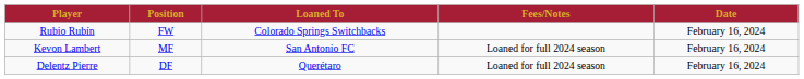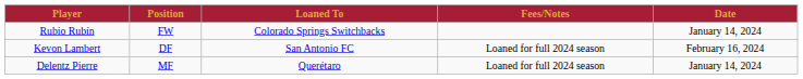 <table class="wikitable sortable" style="width:90%; text-align:center; font-size:95%;">
 <tr>
 <th style="background:#A51E36; color:#DAAC27; text-align:center;"><strong>Player </strong></th>
 <th style="background:#A51E36; color:#DAAC27; text-align:center;"><strong>Position </strong></th>
 <th style="background:#A51E36; color:#DAAC27; text-align:center;"><strong>Loaned To</strong></th>
 <th style="background:#A51E36; color:#DAAC27; text-align:center;"><strong>Fees/Notes </strong></th>
 <th style="background:#A51E36; color:#DAAC27; text-align:center;"><strong>Date</strong></th>
 </tr>
 <tr>
 <td> <a href='#'>Rubio Rubín</a></td>
 <td><a href='#'>FW</a></td>
 <td> <a href='#'>Colorado Springs Switchbacks</a></td>
 <td></td>
-<td>February 16, 2024</td>
+<td>January 14, 2024</td>
 </tr>
 <tr>
 <td> <a href='#'>Kevon Lambert</a></td>
-<td><a href='#'>MF</a></td>
+<td><a href='#'>DF</a></td>
 <td> <a href='#'>San Antonio FC</a></td>
 <td>Loaned for full 2024 season</td>
 <td>February 16, 2024</td>
 </tr>
 <tr>
 <td> <a href='#'>Delentz Pierre</a></td>
-<td><a href='#'>DF</a></td>
+<td><a href='#'>MF</a></td>
 <td> <a href='#'>Querétaro</a></td>
 <td>Loaned for full 2024 season</td>
-<td>February 16, 2024</td>
+<td>January 14, 2024</td>
 </tr>
 </table>
